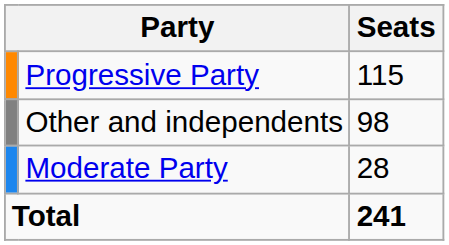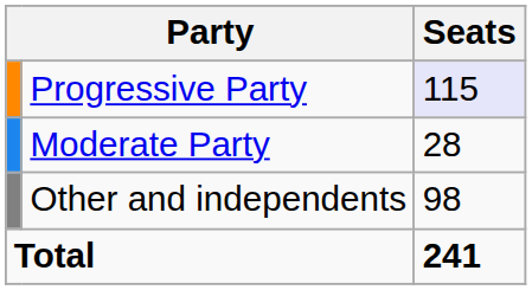 <table class=wikitable>
 <tr>
 <th colspan="2">Party</th>
 <th>Seats</th>
 </tr>
 <tr>
 <td align=center bgcolor=#FF8800></td>
 <td><a href='#'>Progressive Party</a></td>
-<td>115</td>
+<td style="background: lavender;">115</td>
+</tr>
+<tr>
+<td align=center bgcolor=#1C86EE></td>
+<td><a href='#'>Moderate Party</a></td>
+<td>28</td>
 </tr>
 <tr>
 <td align=center bgcolor=gray></td>
 <td>Other and independents</td>
 <td>98</td>
 </tr>
 <tr>
-<td align=center bgcolor=#1C86EE></td>
-<td><a href='#'>Moderate Party</a></td>
-<td>28</td>
-</tr>
-<tr>
 <td colspan="2"><strong>Total</strong></td>
 <td><strong>241</strong></td>
 </tr>
 </table>
